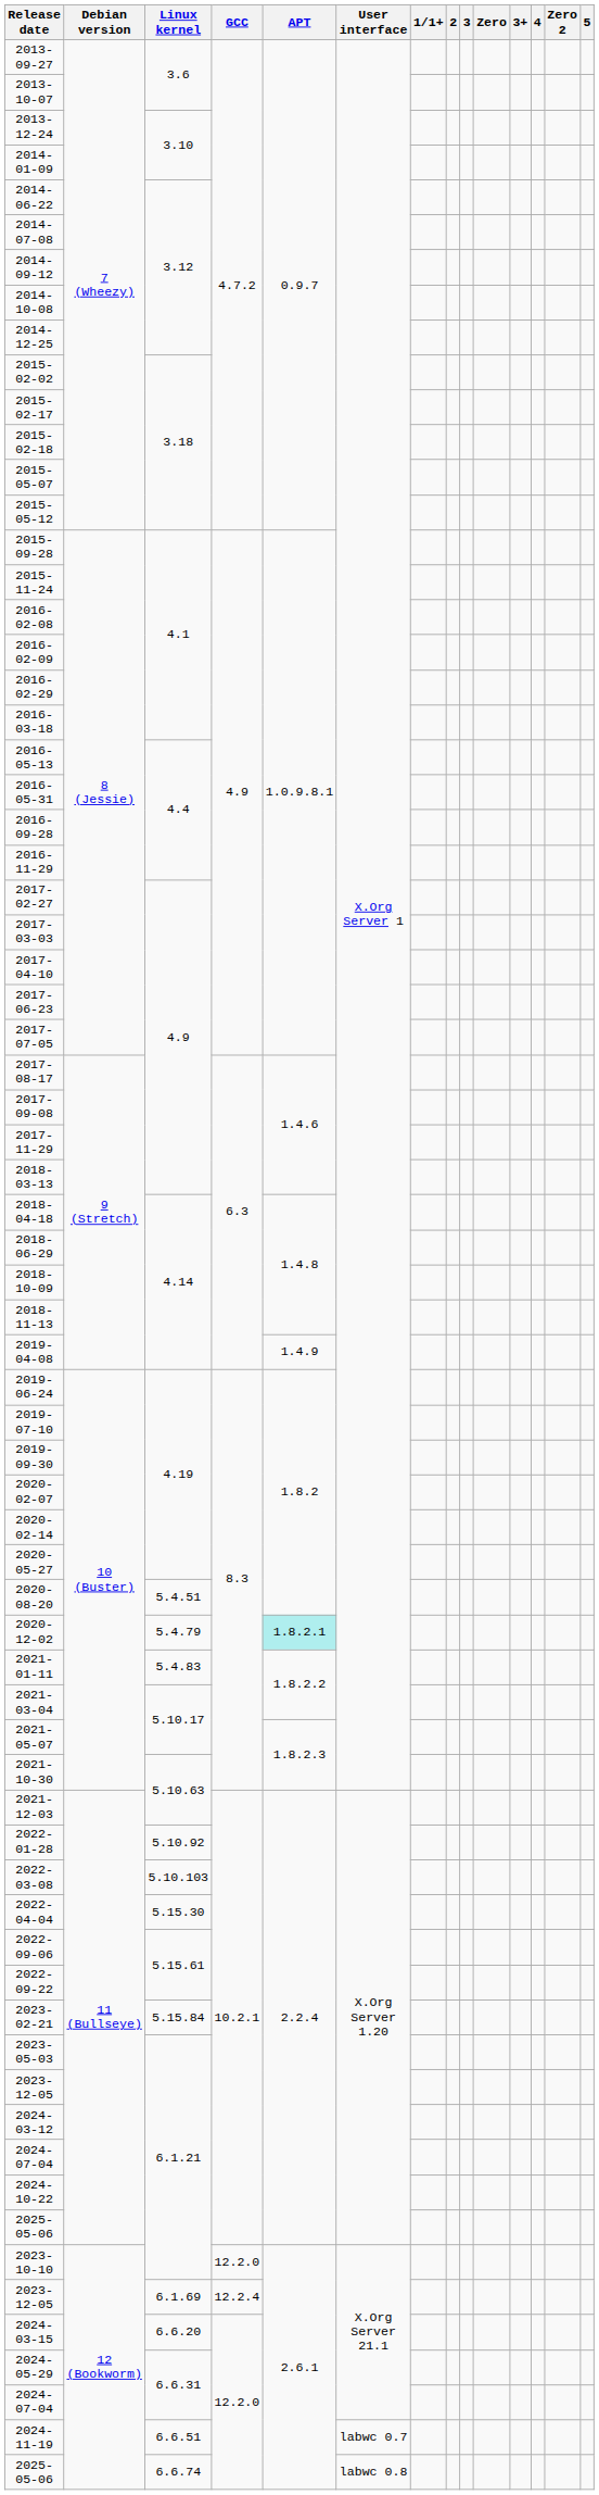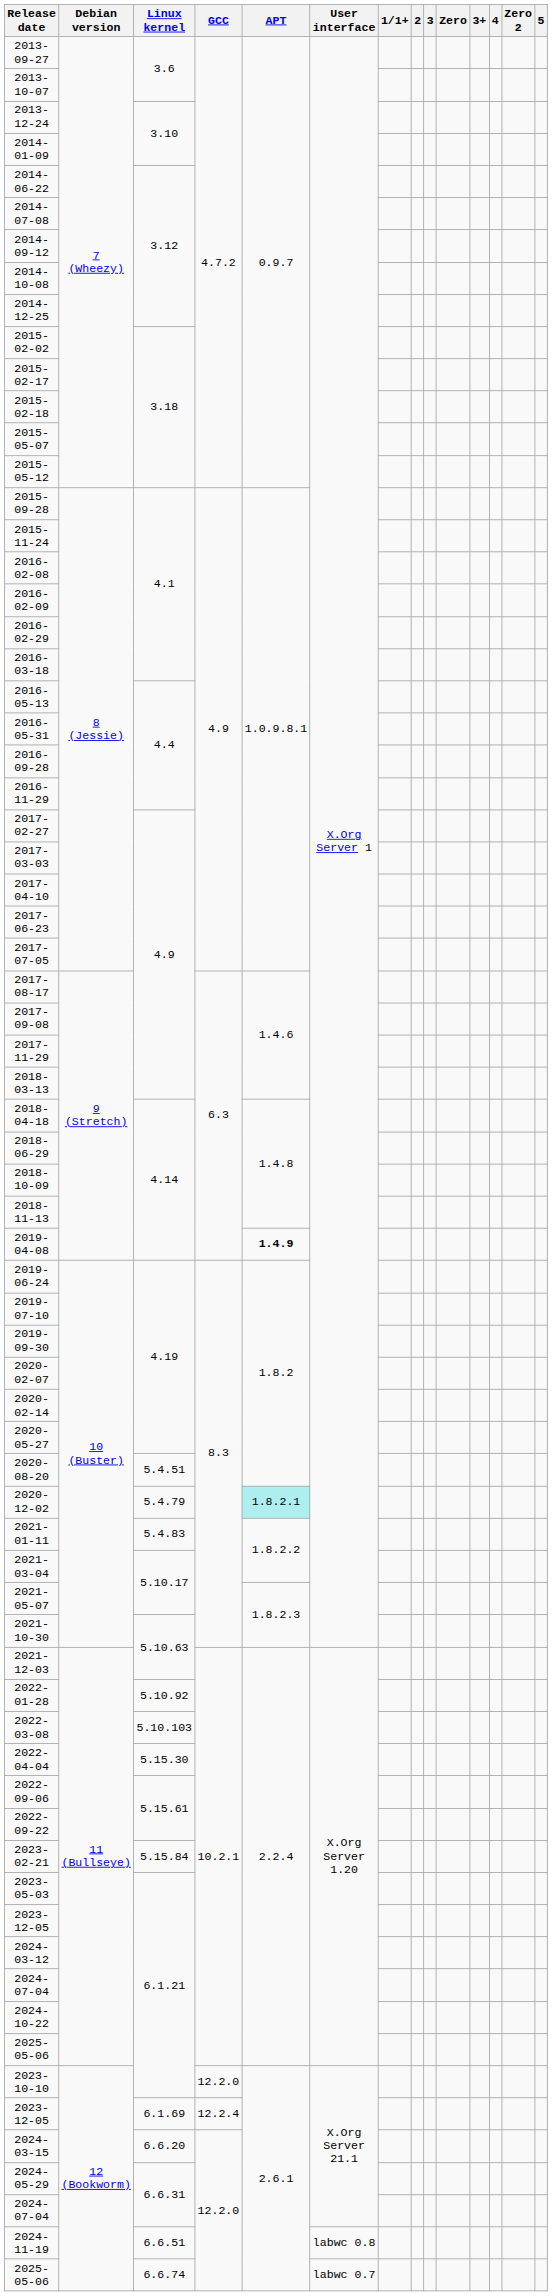 <table class="wikitable sticky-header" style="text-align:center;">
 <tr>
 <th>Release date</th>
 <th>Debian version</th>
 <th><a href='#'>Linux kernel</a></th>
 <th><a href='#'>GCC</a></th>
 <th><a href='#'>APT</a></th>
 <th>User interface</th>
 <th>1/1+</th>
 <th>2</th>
 <th>3</th>
 <th>Zero</th>
 <th>3+</th>
 <th>4</th>
 <th>Zero 2</th>
 <th>5</th>
 </tr>
 <tr>
 <td>2013-09-27</td>
 <td rowspan="14"><a href='#'>7<br>(Wheezy)</a></td>
 <td rowspan="2">3.6</td>
 <td rowspan="14">4.7.2</td>
 <td rowspan="14">0.9.7</td>
 <td rowspan="50"><a href='#'>X.Org Server</a> 1</td>
 <td></td>
 <td></td>
 <td></td>
 <td></td>
 <td></td>
 <td></td>
 <td></td>
 <td></td>
 </tr>
 <tr>
 <td>2013-10-07</td>
 <td></td>
 <td></td>
 <td></td>
 <td></td>
 <td></td>
 <td></td>
 <td></td>
 <td></td>
 </tr>
 <tr>
 <td>2013-12-24</td>
 <td rowspan="2">3.10</td>
 <td></td>
 <td></td>
 <td></td>
 <td></td>
 <td></td>
 <td></td>
 <td></td>
 <td></td>
 </tr>
 <tr>
 <td>2014-01-09</td>
 <td></td>
 <td></td>
 <td></td>
 <td></td>
 <td></td>
 <td></td>
 <td></td>
 <td></td>
 </tr>
 <tr>
 <td>2014-06-22</td>
 <td rowspan="5">3.12</td>
 <td></td>
 <td></td>
 <td></td>
 <td></td>
 <td></td>
 <td></td>
 <td></td>
 <td></td>
 </tr>
 <tr>
 <td>2014-07-08</td>
 <td></td>
 <td></td>
 <td></td>
 <td></td>
 <td></td>
 <td></td>
 <td></td>
 <td></td>
 </tr>
 <tr>
 <td>2014-09-12</td>
 <td></td>
 <td></td>
 <td></td>
 <td></td>
 <td></td>
 <td></td>
 <td></td>
 <td></td>
 </tr>
 <tr>
 <td>2014-10-08</td>
 <td></td>
 <td></td>
 <td></td>
 <td></td>
 <td></td>
 <td></td>
 <td></td>
 <td></td>
 </tr>
 <tr>
 <td>2014-12-25</td>
 <td></td>
 <td></td>
 <td></td>
 <td></td>
 <td></td>
 <td></td>
 <td></td>
 <td></td>
 </tr>
 <tr>
 <td>2015-02-02</td>
 <td rowspan="5">3.18</td>
 <td></td>
 <td></td>
 <td></td>
 <td></td>
 <td></td>
 <td></td>
 <td></td>
 <td></td>
 </tr>
 <tr>
 <td>2015-02-17</td>
 <td></td>
 <td></td>
 <td></td>
 <td></td>
 <td></td>
 <td></td>
 <td></td>
 <td></td>
 </tr>
 <tr>
 <td>2015-02-18</td>
 <td></td>
 <td></td>
 <td></td>
 <td></td>
 <td></td>
 <td></td>
 <td></td>
 <td></td>
 </tr>
 <tr>
 <td>2015-05-07</td>
 <td></td>
 <td></td>
 <td></td>
 <td></td>
 <td></td>
 <td></td>
 <td></td>
 <td></td>
 </tr>
 <tr>
 <td>2015-05-12</td>
 <td></td>
 <td></td>
 <td></td>
 <td></td>
 <td></td>
 <td></td>
 <td></td>
 <td></td>
 </tr>
 <tr>
 <td>2015-09-28</td>
 <td rowspan="15"><a href='#'>8<br>(Jessie)</a></td>
 <td rowspan="6">4.1</td>
 <td rowspan="15">4.9</td>
 <td rowspan="15">1.0.9.8.1</td>
 <td></td>
 <td></td>
 <td></td>
 <td></td>
 <td></td>
 <td></td>
 <td></td>
 <td></td>
 </tr>
 <tr>
 <td>2015-11-24</td>
 <td></td>
 <td></td>
 <td></td>
 <td></td>
 <td></td>
 <td></td>
 <td></td>
 <td></td>
 </tr>
 <tr>
 <td>2016-02-08</td>
 <td></td>
 <td></td>
 <td></td>
 <td></td>
 <td></td>
 <td></td>
 <td></td>
 <td></td>
 </tr>
 <tr>
 <td>2016-02-09</td>
 <td></td>
 <td></td>
 <td></td>
 <td></td>
 <td></td>
 <td></td>
 <td></td>
 <td></td>
 </tr>
 <tr>
 <td>2016-02-29</td>
 <td></td>
 <td></td>
 <td></td>
 <td></td>
 <td></td>
 <td></td>
 <td></td>
 <td></td>
 </tr>
 <tr>
 <td>2016-03-18</td>
 <td></td>
 <td></td>
 <td></td>
 <td></td>
 <td></td>
 <td></td>
 <td></td>
 <td></td>
 </tr>
 <tr>
 <td>2016-05-13</td>
 <td rowspan="4">4.4</td>
 <td></td>
 <td></td>
 <td></td>
 <td></td>
 <td></td>
 <td></td>
 <td></td>
 <td></td>
 </tr>
 <tr>
 <td>2016-05-31</td>
 <td></td>
 <td></td>
 <td></td>
 <td></td>
 <td></td>
 <td></td>
 <td></td>
 <td></td>
 </tr>
 <tr>
 <td>2016-09-28</td>
 <td></td>
 <td></td>
 <td></td>
 <td></td>
 <td></td>
 <td></td>
 <td></td>
 <td></td>
 </tr>
 <tr>
 <td>2016-11-29</td>
 <td></td>
 <td></td>
 <td></td>
 <td></td>
 <td></td>
 <td></td>
 <td></td>
 <td></td>
 </tr>
 <tr>
 <td>2017-02-27</td>
 <td rowspan="9">4.9</td>
 <td></td>
 <td></td>
 <td></td>
 <td></td>
 <td></td>
 <td></td>
 <td></td>
 <td></td>
 </tr>
 <tr>
 <td>2017-03-03</td>
 <td></td>
 <td></td>
 <td></td>
 <td></td>
 <td></td>
 <td></td>
 <td></td>
 <td></td>
 </tr>
 <tr>
 <td>2017-04-10</td>
 <td></td>
 <td></td>
 <td></td>
 <td></td>
 <td></td>
 <td></td>
 <td></td>
 <td></td>
 </tr>
 <tr>
 <td>2017-06-23</td>
 <td></td>
 <td></td>
 <td></td>
 <td></td>
 <td></td>
 <td></td>
 <td></td>
 <td></td>
 </tr>
 <tr>
 <td>2017-07-05</td>
 <td></td>
 <td></td>
 <td></td>
 <td></td>
 <td></td>
 <td></td>
 <td></td>
 <td></td>
 </tr>
 <tr>
 <td>2017-08-17</td>
 <td rowspan="9"><a href='#'>9<br>(Stretch)</a></td>
 <td rowspan="9">6.3</td>
 <td rowspan="4">1.4.6</td>
 <td></td>
 <td></td>
 <td></td>
 <td></td>
 <td></td>
 <td></td>
 <td></td>
 <td></td>
 </tr>
 <tr>
 <td>2017-09-08</td>
 <td></td>
 <td></td>
 <td></td>
 <td></td>
 <td></td>
 <td></td>
 <td></td>
 <td></td>
 </tr>
 <tr>
 <td>2017-11-29</td>
 <td></td>
 <td></td>
 <td></td>
 <td></td>
 <td></td>
 <td></td>
 <td></td>
 <td></td>
 </tr>
 <tr>
 <td>2018-03-13</td>
 <td></td>
 <td></td>
 <td></td>
 <td></td>
 <td></td>
 <td></td>
 <td></td>
 <td></td>
 </tr>
 <tr>
 <td>2018-04-18</td>
 <td rowspan="5">4.14</td>
 <td rowspan="4">1.4.8</td>
 <td></td>
 <td></td>
 <td></td>
 <td></td>
 <td></td>
 <td></td>
 <td></td>
 <td></td>
 </tr>
 <tr>
 <td>2018-06-29</td>
 <td></td>
 <td></td>
 <td></td>
 <td></td>
 <td></td>
 <td></td>
 <td></td>
 <td></td>
 </tr>
 <tr>
 <td>2018-10-09</td>
 <td></td>
 <td></td>
 <td></td>
 <td></td>
 <td></td>
 <td></td>
 <td></td>
 <td></td>
 </tr>
 <tr>
 <td>2018-11-13</td>
 <td></td>
 <td></td>
 <td></td>
 <td></td>
 <td></td>
 <td></td>
 <td></td>
 <td></td>
 </tr>
 <tr>
 <td>2019-04-08</td>
-<td rowspan="1">1.4.9</td>
+<td rowspan="1"><strong>1.4.9</strong></td>
 <td></td>
 <td></td>
 <td></td>
 <td></td>
 <td></td>
 <td></td>
 <td></td>
 <td></td>
 </tr>
 <tr>
 <td>2019-06-24</td>
 <td rowspan="12"><a href='#'>10<br>(Buster)</a></td>
 <td rowspan="6">4.19</td>
 <td rowspan="12">8.3</td>
 <td rowspan="7">1.8.2</td>
 <td></td>
 <td></td>
 <td></td>
 <td></td>
 <td></td>
 <td></td>
 <td></td>
 <td></td>
 </tr>
 <tr>
 <td>2019-07-10</td>
 <td></td>
 <td></td>
 <td></td>
 <td></td>
 <td></td>
 <td></td>
 <td></td>
 <td></td>
 </tr>
 <tr>
 <td>2019-09-30</td>
 <td></td>
 <td></td>
 <td></td>
 <td></td>
 <td></td>
 <td></td>
 <td></td>
 <td></td>
 </tr>
 <tr>
 <td>2020-02-07</td>
 <td></td>
 <td></td>
 <td></td>
 <td></td>
 <td></td>
 <td></td>
 <td></td>
 <td></td>
 </tr>
 <tr>
 <td>2020-02-14</td>
 <td></td>
 <td></td>
 <td></td>
 <td></td>
 <td></td>
 <td></td>
 <td></td>
 <td></td>
 </tr>
 <tr>
 <td>2020-05-27</td>
 <td></td>
 <td></td>
 <td></td>
 <td></td>
 <td></td>
 <td></td>
 <td></td>
 <td></td>
 </tr>
 <tr>
 <td>2020-08-20</td>
 <td>5.4.51</td>
 <td></td>
 <td></td>
 <td></td>
 <td></td>
 <td></td>
 <td></td>
 <td></td>
 <td></td>
 </tr>
 <tr>
 <td>2020-12-02</td>
 <td>5.4.79</td>
 <td rowspan="1" style="background: paleturquoise;">1.8.2.1</td>
 <td></td>
 <td></td>
 <td></td>
 <td></td>
 <td></td>
 <td></td>
 <td></td>
 <td></td>
 </tr>
 <tr>
 <td>2021-01-11</td>
 <td>5.4.83</td>
 <td rowspan="2">1.8.2.2</td>
 <td></td>
 <td></td>
 <td></td>
 <td></td>
 <td></td>
 <td></td>
 <td></td>
 <td></td>
 </tr>
 <tr>
 <td>2021-03-04</td>
 <td rowspan="2">5.10.17</td>
 <td></td>
 <td></td>
 <td></td>
 <td></td>
 <td></td>
 <td></td>
 <td></td>
 <td></td>
 </tr>
 <tr>
 <td>2021-05-07</td>
 <td rowspan="2">1.8.2.3</td>
 <td></td>
 <td></td>
 <td></td>
 <td></td>
 <td></td>
 <td></td>
 <td></td>
 <td></td>
 </tr>
 <tr>
 <td>2021-10-30</td>
 <td rowspan="2">5.10.63</td>
 <td></td>
 <td></td>
 <td></td>
 <td></td>
 <td></td>
 <td></td>
 <td></td>
 <td></td>
 </tr>
 <tr>
 <td>2021-12-03</td>
 <td rowspan="13"><a href='#'>11<br>(Bullseye)</a></td>
 <td rowspan="13">10.2.1</td>
 <td rowspan="13">2.2.4</td>
 <td rowspan="13">X.Org Server 1.20</td>
 <td></td>
 <td></td>
 <td></td>
 <td></td>
 <td></td>
 <td></td>
 <td></td>
 <td></td>
 </tr>
 <tr>
 <td>2022-01-28</td>
 <td>5.10.92</td>
 <td></td>
 <td></td>
 <td></td>
 <td></td>
 <td></td>
 <td></td>
 <td></td>
 <td></td>
 </tr>
 <tr>
 <td>2022-03-08</td>
 <td>5.10.103</td>
 <td></td>
 <td></td>
 <td></td>
 <td></td>
 <td></td>
 <td></td>
 <td></td>
 <td></td>
 </tr>
 <tr>
 <td>2022-04-04</td>
 <td>5.15.30</td>
 <td></td>
 <td></td>
 <td></td>
 <td></td>
 <td></td>
 <td></td>
 <td></td>
 <td></td>
 </tr>
 <tr>
 <td>2022-09-06</td>
 <td rowspan="2">5.15.61</td>
 <td></td>
 <td></td>
 <td></td>
 <td></td>
 <td></td>
 <td></td>
 <td></td>
 <td></td>
 </tr>
 <tr>
 <td>2022-09-22</td>
 <td></td>
 <td></td>
 <td></td>
 <td></td>
 <td></td>
 <td></td>
 <td></td>
 <td></td>
 </tr>
 <tr>
 <td>2023-02-21</td>
 <td>5.15.84</td>
 <td></td>
 <td></td>
 <td></td>
 <td></td>
 <td></td>
 <td></td>
 <td></td>
 <td></td>
 </tr>
 <tr>
 <td>2023-05-03</td>
 <td rowspan="7">6.1.21</td>
 <td></td>
 <td></td>
 <td></td>
 <td></td>
 <td></td>
 <td></td>
 <td></td>
 <td></td>
 </tr>
 <tr>
 <td>2023-12-05</td>
 <td></td>
 <td></td>
 <td></td>
 <td></td>
 <td></td>
 <td></td>
 <td></td>
 <td></td>
 </tr>
 <tr>
 <td>2024-03-12</td>
 <td></td>
 <td></td>
 <td></td>
 <td></td>
 <td></td>
 <td></td>
 <td></td>
 <td></td>
 </tr>
 <tr>
 <td>2024-07-04</td>
 <td></td>
 <td></td>
 <td></td>
 <td></td>
 <td></td>
 <td></td>
 <td></td>
 <td></td>
 </tr>
 <tr>
 <td>2024-10-22</td>
 <td></td>
 <td></td>
 <td></td>
 <td></td>
 <td></td>
 <td></td>
 <td></td>
 <td></td>
 </tr>
 <tr>
 <td>2025-05-06</td>
 <td></td>
 <td></td>
 <td></td>
 <td></td>
 <td></td>
 <td></td>
 <td></td>
 <td></td>
 </tr>
 <tr>
 <td>2023-10-10</td>
 <td rowspan="7"><a href='#'>12<br>(Bookworm)</a></td>
 <td>12.2.0</td>
 <td rowspan="7">2.6.1</td>
 <td rowspan="5">X.Org Server 21.1</td>
 <td></td>
 <td></td>
 <td></td>
 <td></td>
 <td></td>
 <td></td>
 <td></td>
 <td></td>
 </tr>
 <tr>
 <td>2023-12-05</td>
 <td>6.1.69</td>
 <td>12.2.4</td>
 <td></td>
 <td></td>
 <td></td>
 <td></td>
 <td></td>
 <td></td>
 <td></td>
 <td></td>
 </tr>
 <tr>
 <td>2024-03-15</td>
 <td>6.6.20</td>
 <td rowspan="5">12.2.0</td>
 <td></td>
 <td></td>
 <td></td>
 <td></td>
 <td></td>
 <td></td>
 <td></td>
 <td></td>
 </tr>
 <tr>
 <td>2024-05-29</td>
 <td rowspan="2">6.6.31</td>
 <td></td>
 <td></td>
 <td></td>
 <td></td>
 <td></td>
 <td></td>
 <td></td>
 <td></td>
 </tr>
 <tr>
 <td>2024-07-04</td>
 <td></td>
 <td></td>
 <td></td>
 <td></td>
 <td></td>
 <td></td>
 <td></td>
 <td></td>
 </tr>
 <tr>
 <td>2024-11-19</td>
 <td>6.6.51</td>
-<td>labwc 0.7</td>
+<td>labwc 0.8</td>
 <td></td>
 <td></td>
 <td></td>
 <td></td>
 <td></td>
 <td></td>
 <td></td>
 <td></td>
 </tr>
 <tr>
 <td>2025-05-06</td>
 <td>6.6.74</td>
-<td>labwc 0.8</td>
+<td>labwc 0.7</td>
 <td></td>
 <td></td>
 <td></td>
 <td></td>
 <td></td>
 <td></td>
 <td></td>
 <td></td>
 </tr>
 </table>
